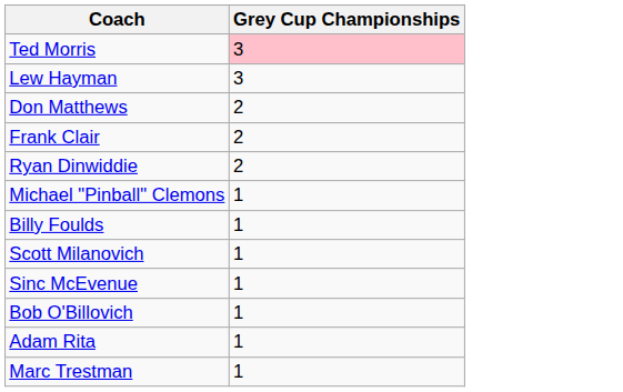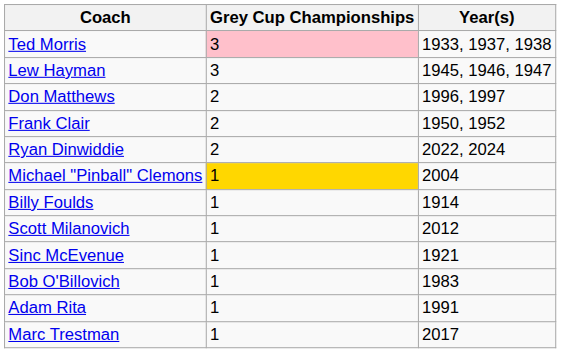 <table class="wikitable" style="border-collapse:collapse;">
 <tr>
 <th style="text-align:center;">Coach</th>
 <th style="text-align:center;">Grey Cup Championships</th>
+<th style="text-align:center;">Year(s)</th>
 </tr>
 <tr>
 <td><a href='#'>Ted Morris</a></td>
 <td style="background: pink;">3</td>
+<td>1933, 1937, 1938</td>
 </tr>
 <tr>
 <td><a href='#'>Lew Hayman</a></td>
 <td>3</td>
+<td>1945, 1946, 1947</td>
 </tr>
 <tr>
 <td><a href='#'>Don Matthews</a></td>
 <td>2</td>
+<td>1996, 1997</td>
 </tr>
 <tr>
 <td><a href='#'>Frank Clair</a></td>
 <td>2</td>
+<td>1950, 1952</td>
 </tr>
 <tr>
 <td><a href='#'>Ryan Dinwiddie</a></td>
 <td>2</td>
+<td>2022, 2024</td>
 </tr>
 <tr>
 <td><a href='#'>Michael "Pinball" Clemons</a></td>
-<td>1</td>
+<td style="background: gold;">1</td>
+<td>2004</td>
 </tr>
 <tr>
 <td><a href='#'>Billy Foulds</a></td>
 <td>1</td>
+<td>1914</td>
 </tr>
 <tr>
 <td><a href='#'>Scott Milanovich</a></td>
 <td>1</td>
+<td>2012</td>
 </tr>
 <tr>
 <td><a href='#'>Sinc McEvenue</a></td>
 <td>1</td>
+<td>1921</td>
 </tr>
 <tr>
 <td><a href='#'>Bob O'Billovich</a></td>
 <td>1</td>
+<td>1983</td>
 </tr>
 <tr>
 <td><a href='#'>Adam Rita</a></td>
 <td>1</td>
+<td>1991</td>
 </tr>
 <tr>
 <td><a href='#'>Marc Trestman</a></td>
 <td>1</td>
+<td>2017</td>
 </tr>
 </table>
